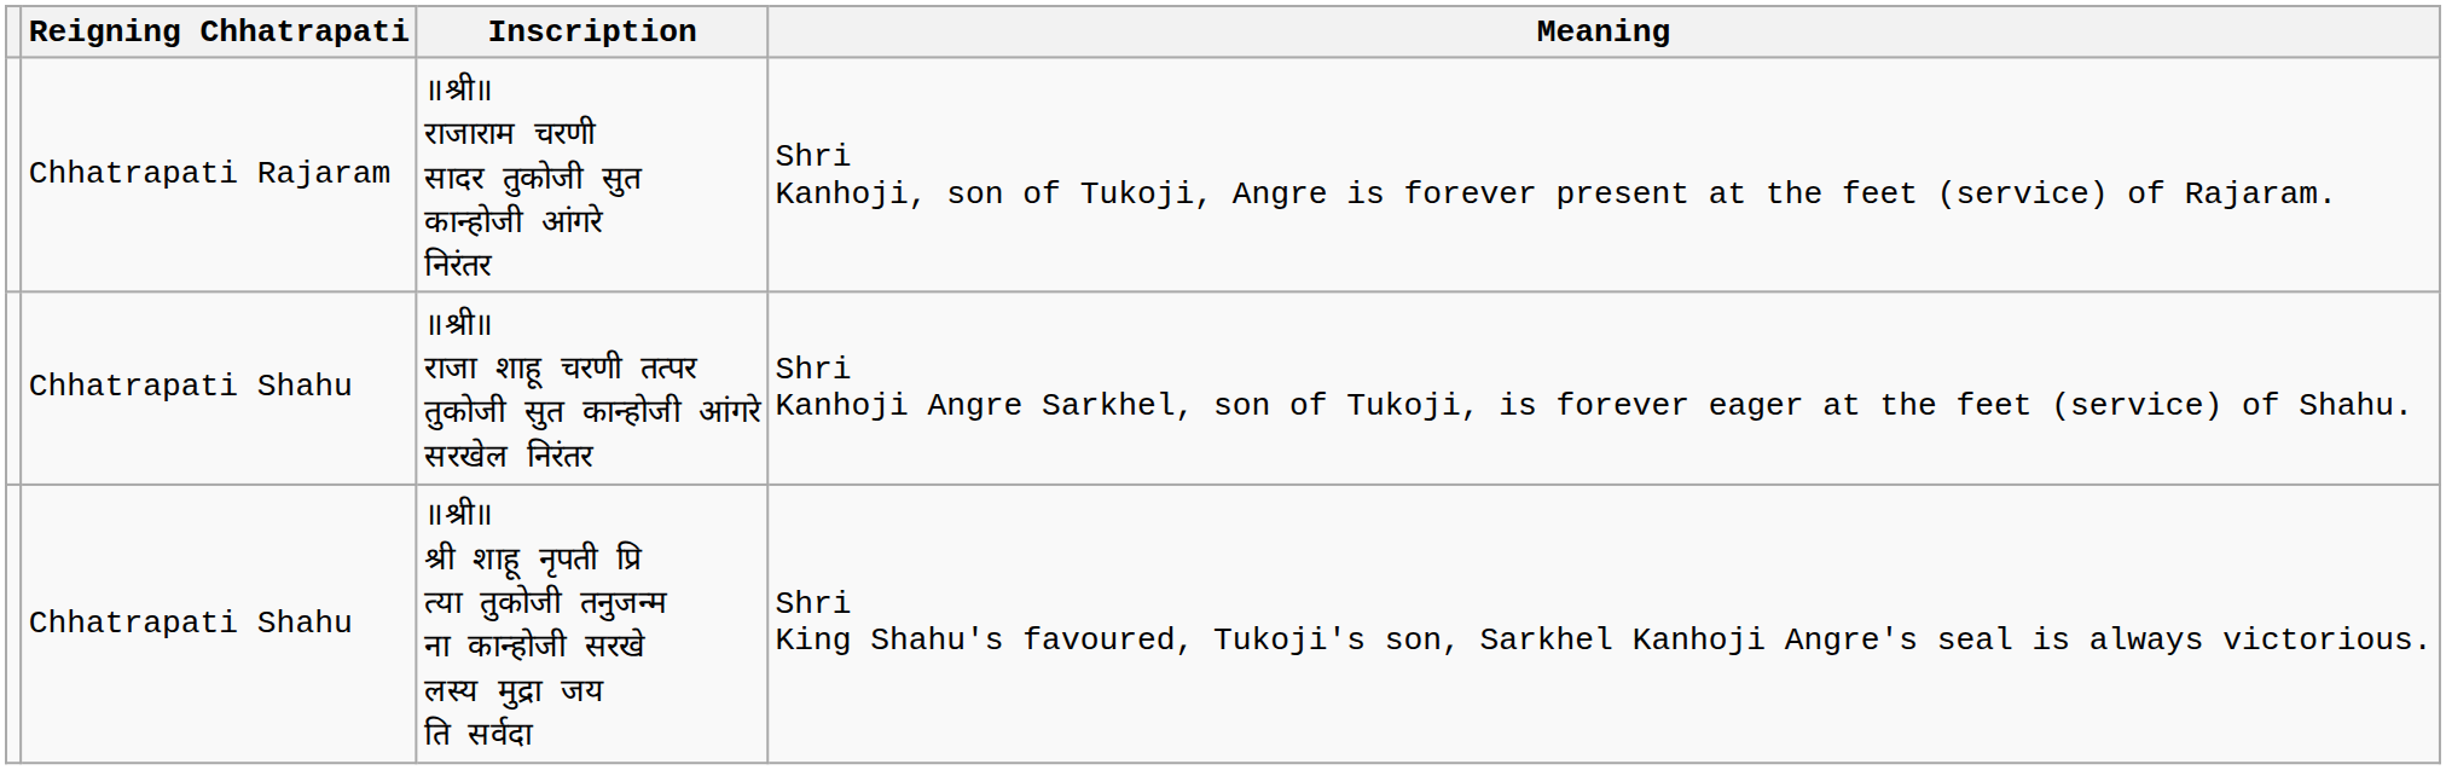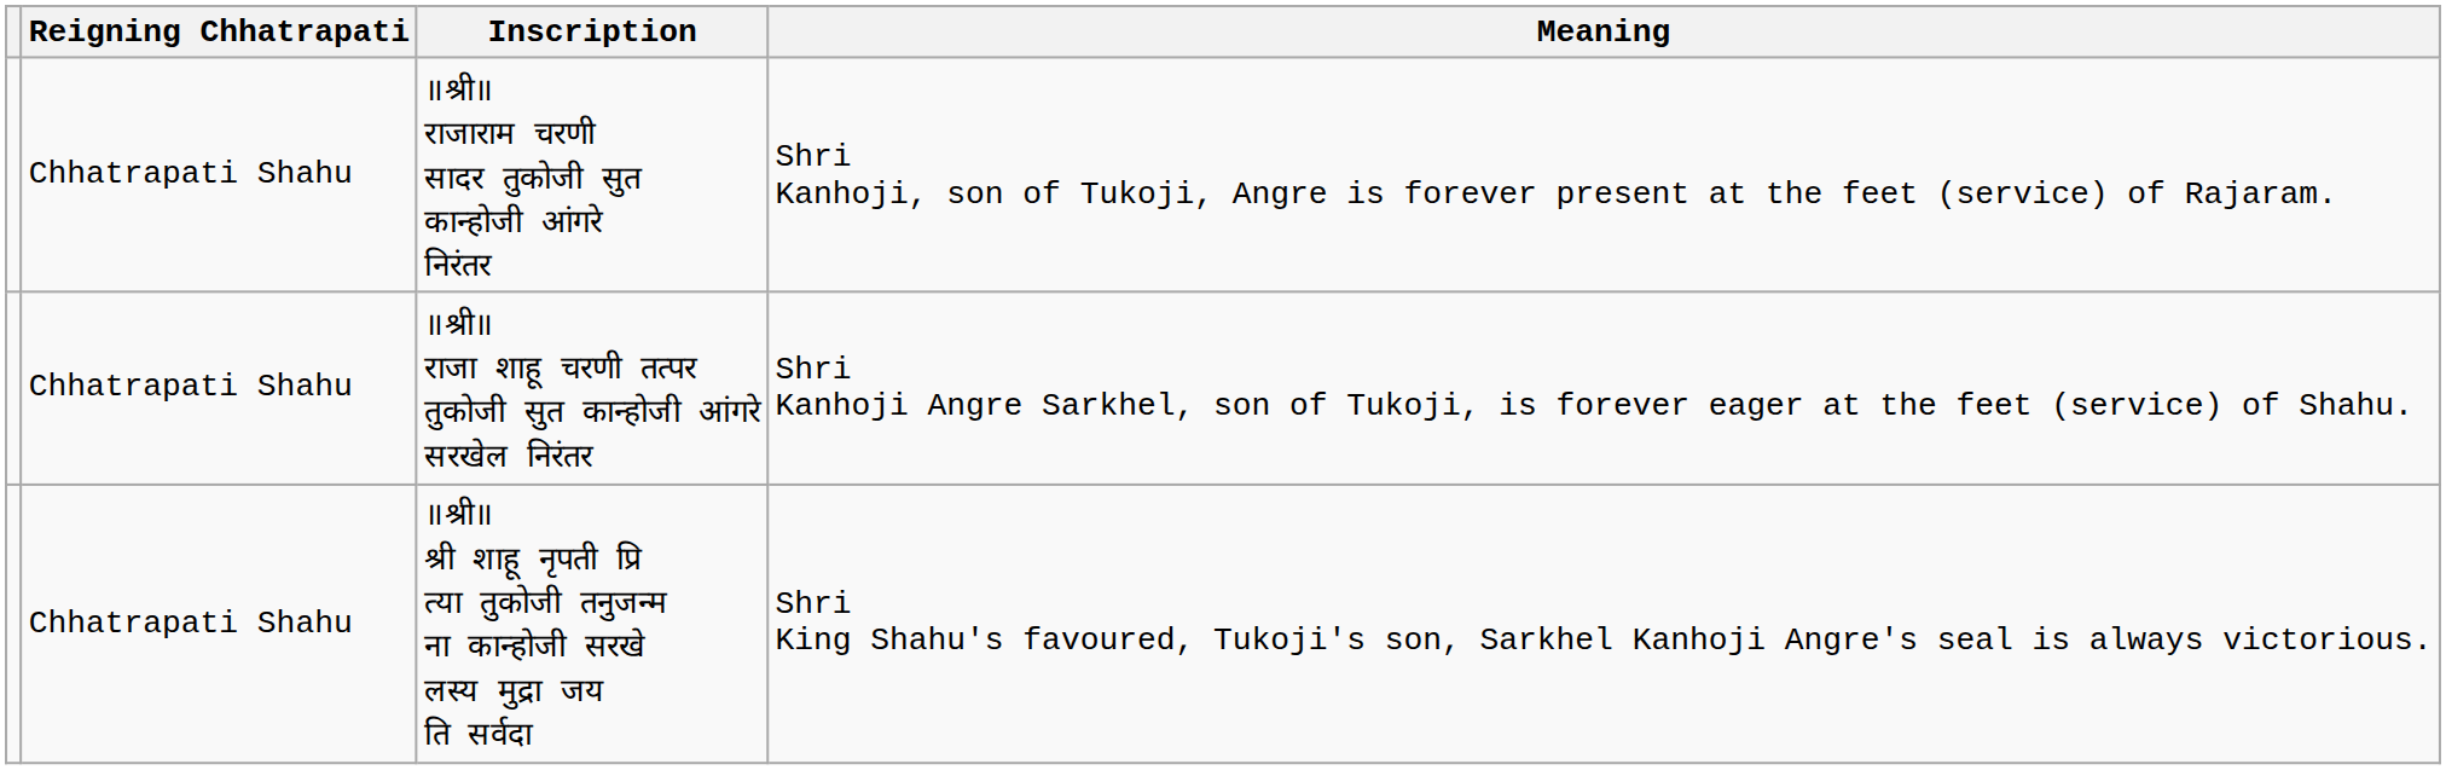 <table class="wikitable">
 <tr>
 <th></th>
 <th>Reigning Chhatrapati</th>
 <th>Inscription</th>
 <th>Meaning</th>
 </tr>
 <tr>
 <td></td>
-<td>Chhatrapati Rajaram</td>
+<td>Chhatrapati Shahu</td>
 <td>॥श्री॥<br>राजाराम चरणी<br>सादर तुकोजी सुत<br>कान्होजी आंगरे<br>निरंतर</td>
 <td>Shri<br>Kanhoji, son of Tukoji, Angre is forever present at the feet (service) of Rajaram.</td>
 </tr>
 <tr>
 <td></td>
 <td>Chhatrapati Shahu</td>
 <td>॥श्री॥<br>राजा शाहू चरणी तत्पर<br>तुकोजी सुत कान्होजी आंगरे<br>सरखेल निरंतर</td>
 <td>Shri<br>Kanhoji Angre Sarkhel, son of Tukoji, is forever eager at the feet (service) of Shahu.</td>
 </tr>
 <tr>
 <td></td>
 <td>Chhatrapati Shahu</td>
 <td>॥श्री॥<br>श्री शाहू नृपती प्रि<br>त्या तुकोजी तनुजन्म<br>ना कान्होजी  सरखे<br>लस्य मुद्रा जय<br>ति सर्वदा</td>
 <td>Shri<br>King Shahu's favoured, Tukoji's son, Sarkhel Kanhoji Angre's seal is always victorious.</td>
 </tr>
 </table>
